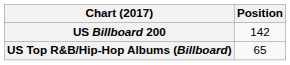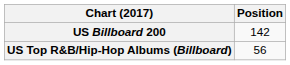 <table class="wikitable sortable plainrowheaders" style="text-align:center">
 <tr>
 <th scope="col">Chart (2017)</th>
 <th scope="col">Position</th>
 </tr>
 <tr>
 <th scope="row">US <em>Billboard</em> 200</th>
 <td>142</td>
 </tr>
 <tr>
 <th scope="row">US Top R&B/Hip-Hop Albums (<em>Billboard</em>)</th>
-<td>65</td>
+<td>56</td>
 </tr>
 </table>
